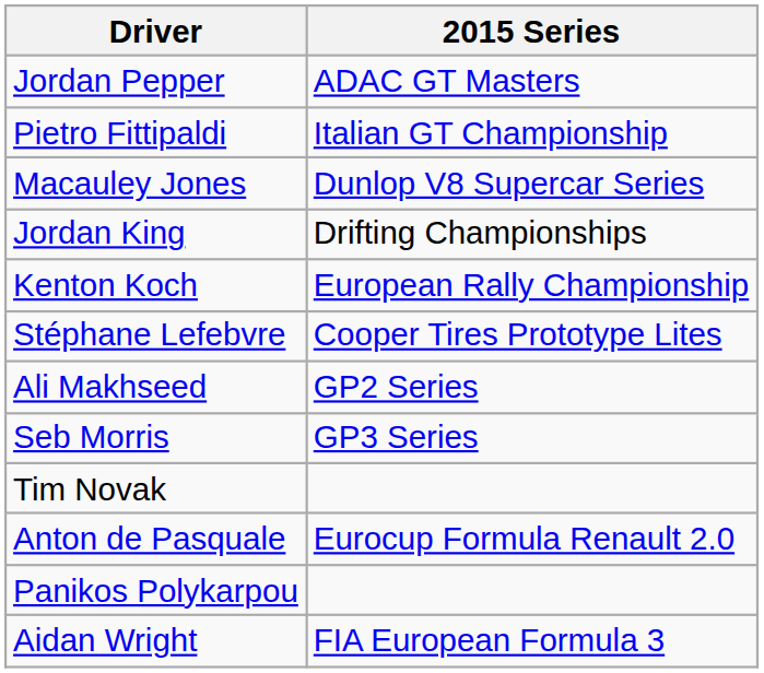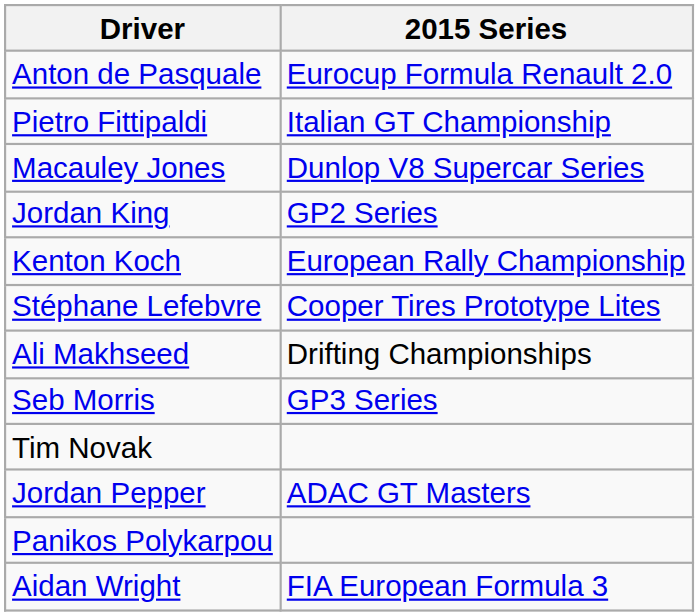 <table class="wikitable" style="font-size: 85%">
 <tr>
 <th>Driver</th>
 <th>2015 Series</th>
 </tr>
 <tr>
-<td> <a href='#'>Jordan Pepper</a></td>
-<td><a href='#'>ADAC GT Masters</a></td>
+<td> <a href='#'>Anton de Pasquale</a></td>
+<td><a href='#'>Eurocup Formula Renault 2.0</a></td>
 </tr>
 <tr>
 <td> <a href='#'>Pietro Fittipaldi</a></td>
 <td><a href='#'>Italian GT Championship</a></td>
 </tr>
 <tr>
 <td> <a href='#'>Macauley Jones</a></td>
 <td><a href='#'>Dunlop V8 Supercar Series</a></td>
 </tr>
 <tr>
 <td> <a href='#'>Jordan King</a></td>
-<td>Drifting Championships</td>
+<td><a href='#'>GP2 Series</a></td>
 </tr>
 <tr>
 <td> <a href='#'>Kenton Koch</a></td>
 <td><a href='#'>European Rally Championship</a></td>
 </tr>
 <tr>
 <td> <a href='#'>Stéphane Lefebvre</a></td>
 <td><a href='#'>Cooper Tires Prototype Lites</a></td>
 </tr>
 <tr>
 <td> <a href='#'>Ali Makhseed</a></td>
-<td><a href='#'>GP2 Series</a></td>
+<td>Drifting Championships</td>
 </tr>
 <tr>
 <td> <a href='#'>Seb Morris</a></td>
 <td><a href='#'>GP3 Series</a></td>
 </tr>
 <tr>
 <td> Tim Novak</td>
 <td></td>
 </tr>
 <tr>
-<td> <a href='#'>Anton de Pasquale</a></td>
-<td><a href='#'>Eurocup Formula Renault 2.0</a></td>
+<td> <a href='#'>Jordan Pepper</a></td>
+<td><a href='#'>ADAC GT Masters</a></td>
 </tr>
 <tr>
 <td> <a href='#'>Panikos Polykarpou</a></td>
 <td></td>
 </tr>
 <tr>
 <td> <a href='#'>Aidan Wright</a></td>
 <td><a href='#'>FIA European Formula 3</a></td>
 </tr>
 </table>
